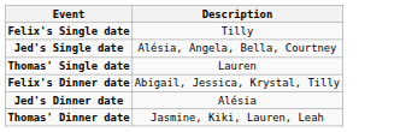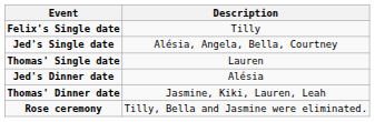 <table class="wikitable sortable" style="text-align:center;">
 <tr>
 <th>Event</th>
 <th>Description</th>
 </tr>
 <tr>
 <td><strong>Felix's Single date</strong></td>
 <td>Tilly</td>
 </tr>
 <tr>
 <td><strong>Jed's Single date</strong></td>
 <td>Alésia, Angela, Bella, Courtney</td>
 </tr>
 <tr>
 <td><strong>Thomas' Single date</strong></td>
 <td>Lauren</td>
 </tr>
 <tr>
-<td><strong>Felix's Dinner date</strong></td>
-<td>Abigail, Jessica, Krystal, Tilly</td>
-</tr>
-<tr>
 <td><strong>Jed's Dinner date</strong></td>
 <td>Alésia</td>
 </tr>
 <tr>
 <td><strong>Thomas' Dinner date</strong></td>
 <td>Jasmine, Kiki, Lauren, Leah</td>
 </tr>
+<tr>
+<td><strong>Rose ceremony</strong></td>
+<td>Tilly, Bella and Jasmine were eliminated.</td>
+</tr>
 </table>
